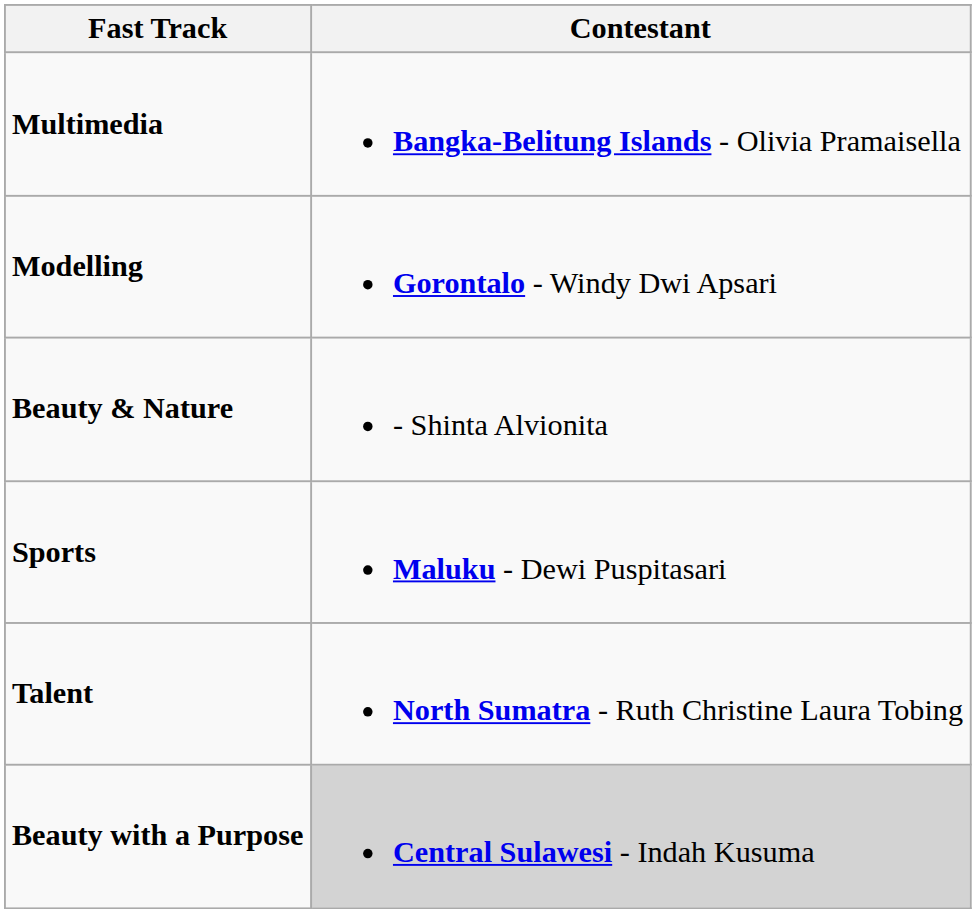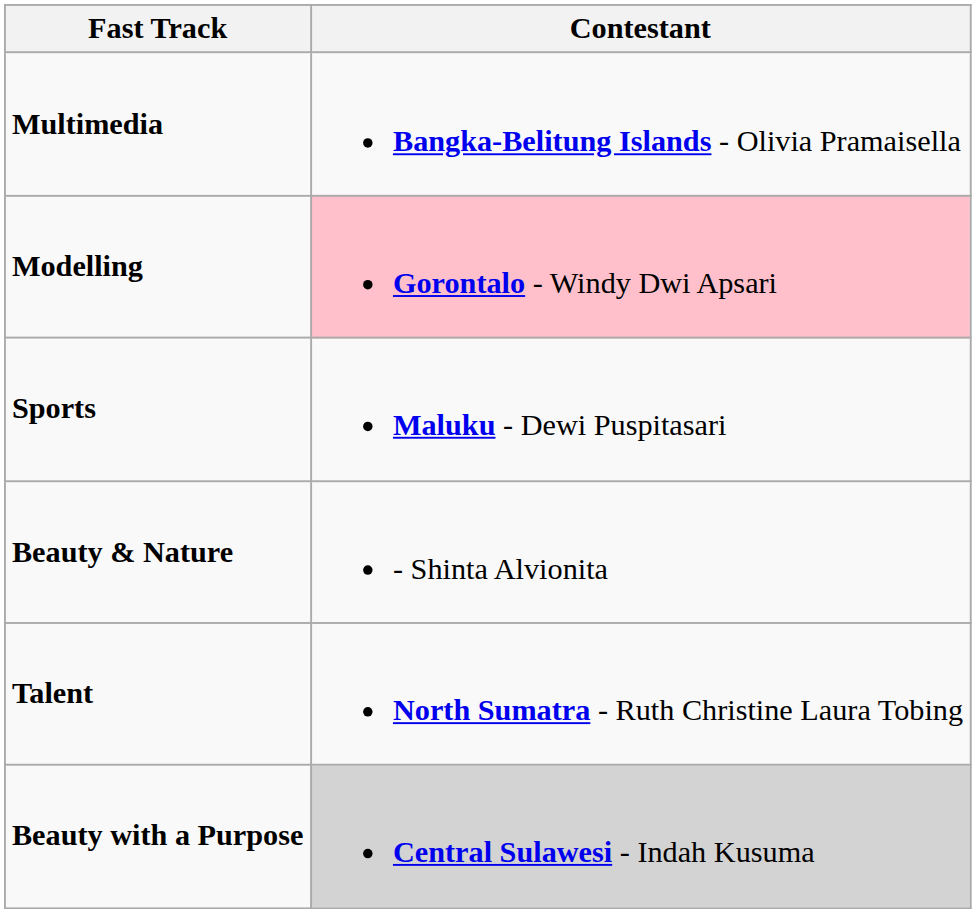 <table class="wikitable">
 <tr>
 <th>Fast Track</th>
 <th>Contestant</th>
 </tr>
 <tr>
 <td><strong>Multimedia</strong></td>
 <td><br><ul><li> <strong><a href='#'>Bangka-Belitung Islands</a></strong> - Olivia Pramaisella</li></ul></td>
 </tr>
 <tr>
 <td><strong>Modelling</strong></td>
-<td><br><ul><li> <strong><a href='#'>Gorontalo</a></strong> -  Windy Dwi Apsari</li></ul></td>
+<td style="background: pink;"><br><ul><li> <strong><a href='#'>Gorontalo</a></strong> -  Windy Dwi Apsari</li></ul></td>
+</tr>
+<tr>
+<td><strong>Sports</strong></td>
+<td><br><ul><li> <strong><a href='#'>Maluku</a></strong> -  Dewi Puspitasari</li></ul></td>
 </tr>
 <tr>
 <td><strong>Beauty & Nature</strong></td>
 <td><br><ul><li><strong></strong> - Shinta Alvionita</li></ul></td>
-</tr>
-<tr>
-<td><strong>Sports</strong></td>
-<td><br><ul><li> <strong><a href='#'>Maluku</a></strong> -  Dewi Puspitasari</li></ul></td>
 </tr>
 <tr>
 <td><strong>Talent</strong></td>
 <td><br><ul><li> <strong><a href='#'>North Sumatra</a></strong> -  Ruth Christine Laura Tobing</li></ul></td>
 </tr>
 <tr>
 <td><strong>Beauty with a Purpose</strong></td>
 <td style="background: lightgrey;"><br><ul><li> <strong><a href='#'>Central Sulawesi</a></strong> -  Indah Kusuma</li></ul></td>
 </tr>
 </table>
